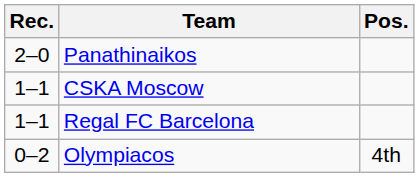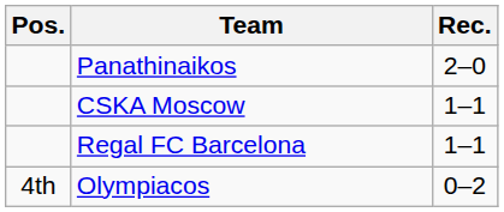 <table class="wikitable" style="text-align:center">
 <tr>
+<th width=25>Pos.</th>
+<th width=220>Team</th>
 <th width=25>Rec.</th>
-<th width=220>Team</th>
-<th width=25>Pos.</th>
 </tr>
 <tr>
+<td></td>
+<td align=left> <a href='#'>Panathinaikos</a></td>
 <td>2–0</td>
-<td align=left> <a href='#'>Panathinaikos</a></td>
-<td></td>
 </tr>
 <tr>
+<td></td>
+<td align=left> <a href='#'>CSKA Moscow</a></td>
 <td>1–1</td>
-<td align=left> <a href='#'>CSKA Moscow</a></td>
-<td></td>
 </tr>
 <tr>
+<td></td>
+<td align=left> <a href='#'>Regal FC Barcelona</a></td>
 <td>1–1</td>
-<td align=left> <a href='#'>Regal FC Barcelona</a></td>
-<td></td>
 </tr>
 <tr>
+<td>4th</td>
+<td align=left> <a href='#'>Olympiacos</a></td>
 <td>0–2</td>
-<td align=left> <a href='#'>Olympiacos</a></td>
-<td>4th</td>
 </tr>
 </table>
